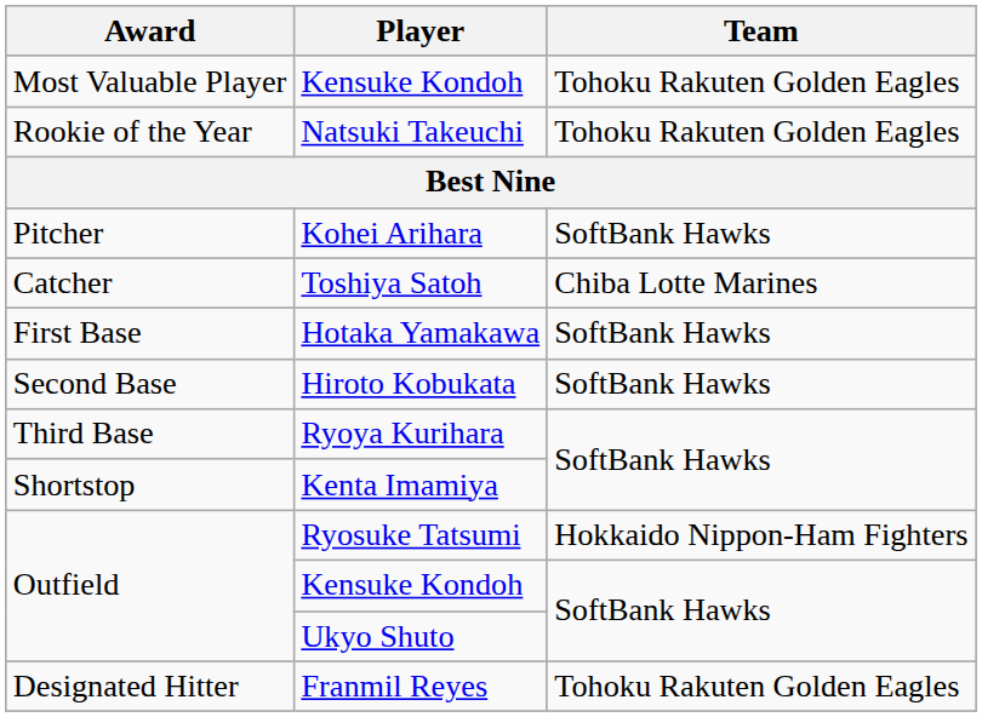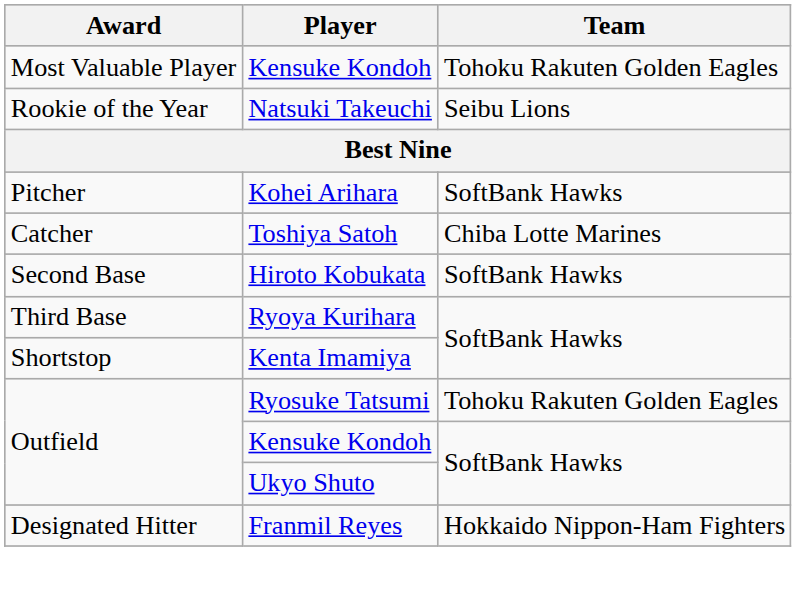 <table class="wikitable">
 <tr>
 <th>Award</th>
 <th>Player</th>
 <th>Team</th>
 </tr>
 <tr>
 <td>Most Valuable Player</td>
 <td><a href='#'>Kensuke Kondoh</a></td>
 <td>Tohoku Rakuten Golden Eagles</td>
 </tr>
 <tr>
 <td>Rookie of the Year</td>
 <td><a href='#'>Natsuki Takeuchi</a></td>
-<td>Tohoku Rakuten Golden Eagles</td>
+<td>Seibu Lions</td>
 </tr>
 <tr>
 <th colspan=3>Best Nine</th>
 </tr>
 <tr>
 <td>Pitcher</td>
 <td><a href='#'>Kohei Arihara</a></td>
 <td>SoftBank Hawks</td>
 </tr>
 <tr>
 <td>Catcher</td>
 <td><a href='#'>Toshiya Satoh</a></td>
 <td>Chiba Lotte Marines</td>
-</tr>
-<tr>
-<td>First Base</td>
-<td><a href='#'>Hotaka Yamakawa</a></td>
-<td>SoftBank Hawks</td>
 </tr>
 <tr>
 <td>Second Base</td>
 <td><a href='#'>Hiroto Kobukata</a></td>
 <td>SoftBank Hawks</td>
 </tr>
 <tr>
 <td>Third Base</td>
 <td><a href='#'>Ryoya Kurihara</a></td>
 <td rowspan=2>SoftBank Hawks</td>
 </tr>
 <tr>
 <td>Shortstop</td>
 <td><a href='#'>Kenta Imamiya</a></td>
 </tr>
 <tr>
 <td rowspan=3>Outfield</td>
 <td><a href='#'>Ryosuke Tatsumi</a></td>
-<td>Hokkaido Nippon-Ham Fighters</td>
+<td>Tohoku Rakuten Golden Eagles</td>
 </tr>
 <tr>
 <td><a href='#'>Kensuke Kondoh</a></td>
 <td rowspan=2>SoftBank Hawks</td>
 </tr>
 <tr>
 <td><a href='#'>Ukyo Shuto</a></td>
 </tr>
 <tr>
 <td>Designated Hitter</td>
 <td><a href='#'>Franmil Reyes</a></td>
-<td>Tohoku Rakuten Golden Eagles</td>
+<td>Hokkaido Nippon-Ham Fighters</td>
 </tr>
 </table>
